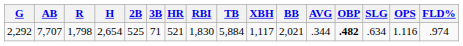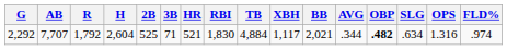 <table class="wikitable"  style="font-size: 95%; text-align:center;">
 <tr>
 <th><a href='#'>G</a></th>
 <th><a href='#'>AB</a></th>
 <th><a href='#'>R</a></th>
 <th><a href='#'>H</a></th>
 <th><a href='#'>2B</a></th>
 <th><a href='#'>3B</a></th>
 <th><a href='#'>HR</a></th>
 <th><a href='#'>RBI</a></th>
 <th><a href='#'>TB</a></th>
 <th><a href='#'>XBH</a></th>
 <th><a href='#'>BB</a></th>
 <th><a href='#'>AVG</a></th>
 <th><a href='#'>OBP</a></th>
 <th><a href='#'>SLG</a></th>
 <th><a href='#'>OPS</a></th>
 <th><a href='#'>FLD%</a></th>
 </tr>
 <tr>
 <td>2,292</td>
 <td>7,707</td>
-<td>1,798</td>
-<td>2,654</td>
+<td>1,792</td>
+<td>2,604</td>
 <td>525</td>
 <td>71</td>
 <td>521</td>
 <td>1,830</td>
-<td>5,884</td>
+<td>4,884</td>
 <td>1,117</td>
 <td>2,021</td>
 <td>.344</td>
 <td><strong>.482</strong></td>
 <td>.634</td>
-<td>1.116</td>
+<td>1.316</td>
 <td>.974</td>
 </tr>
 </table>
